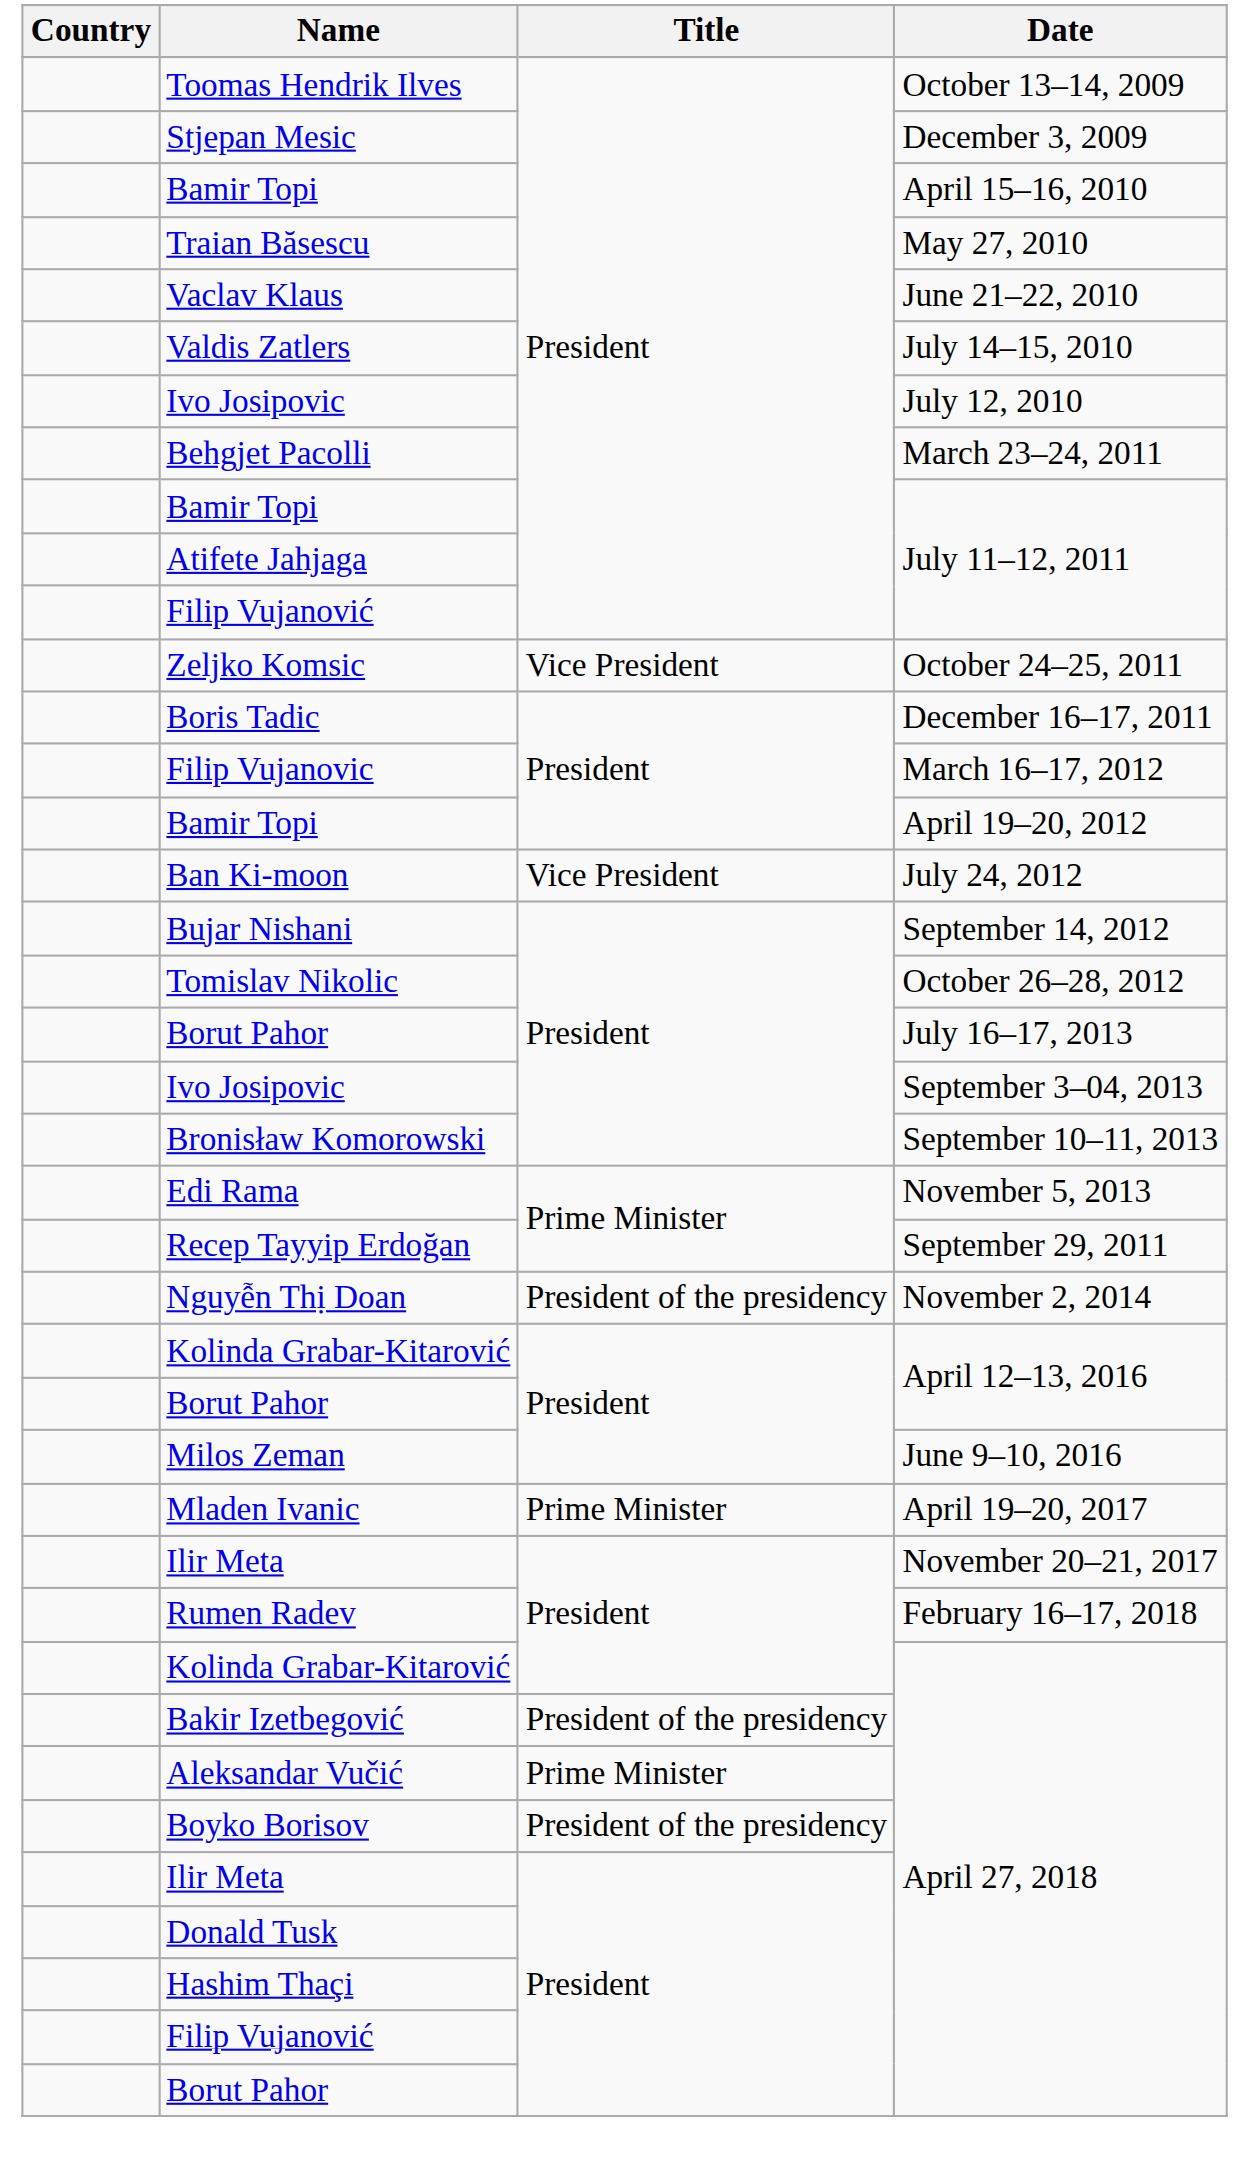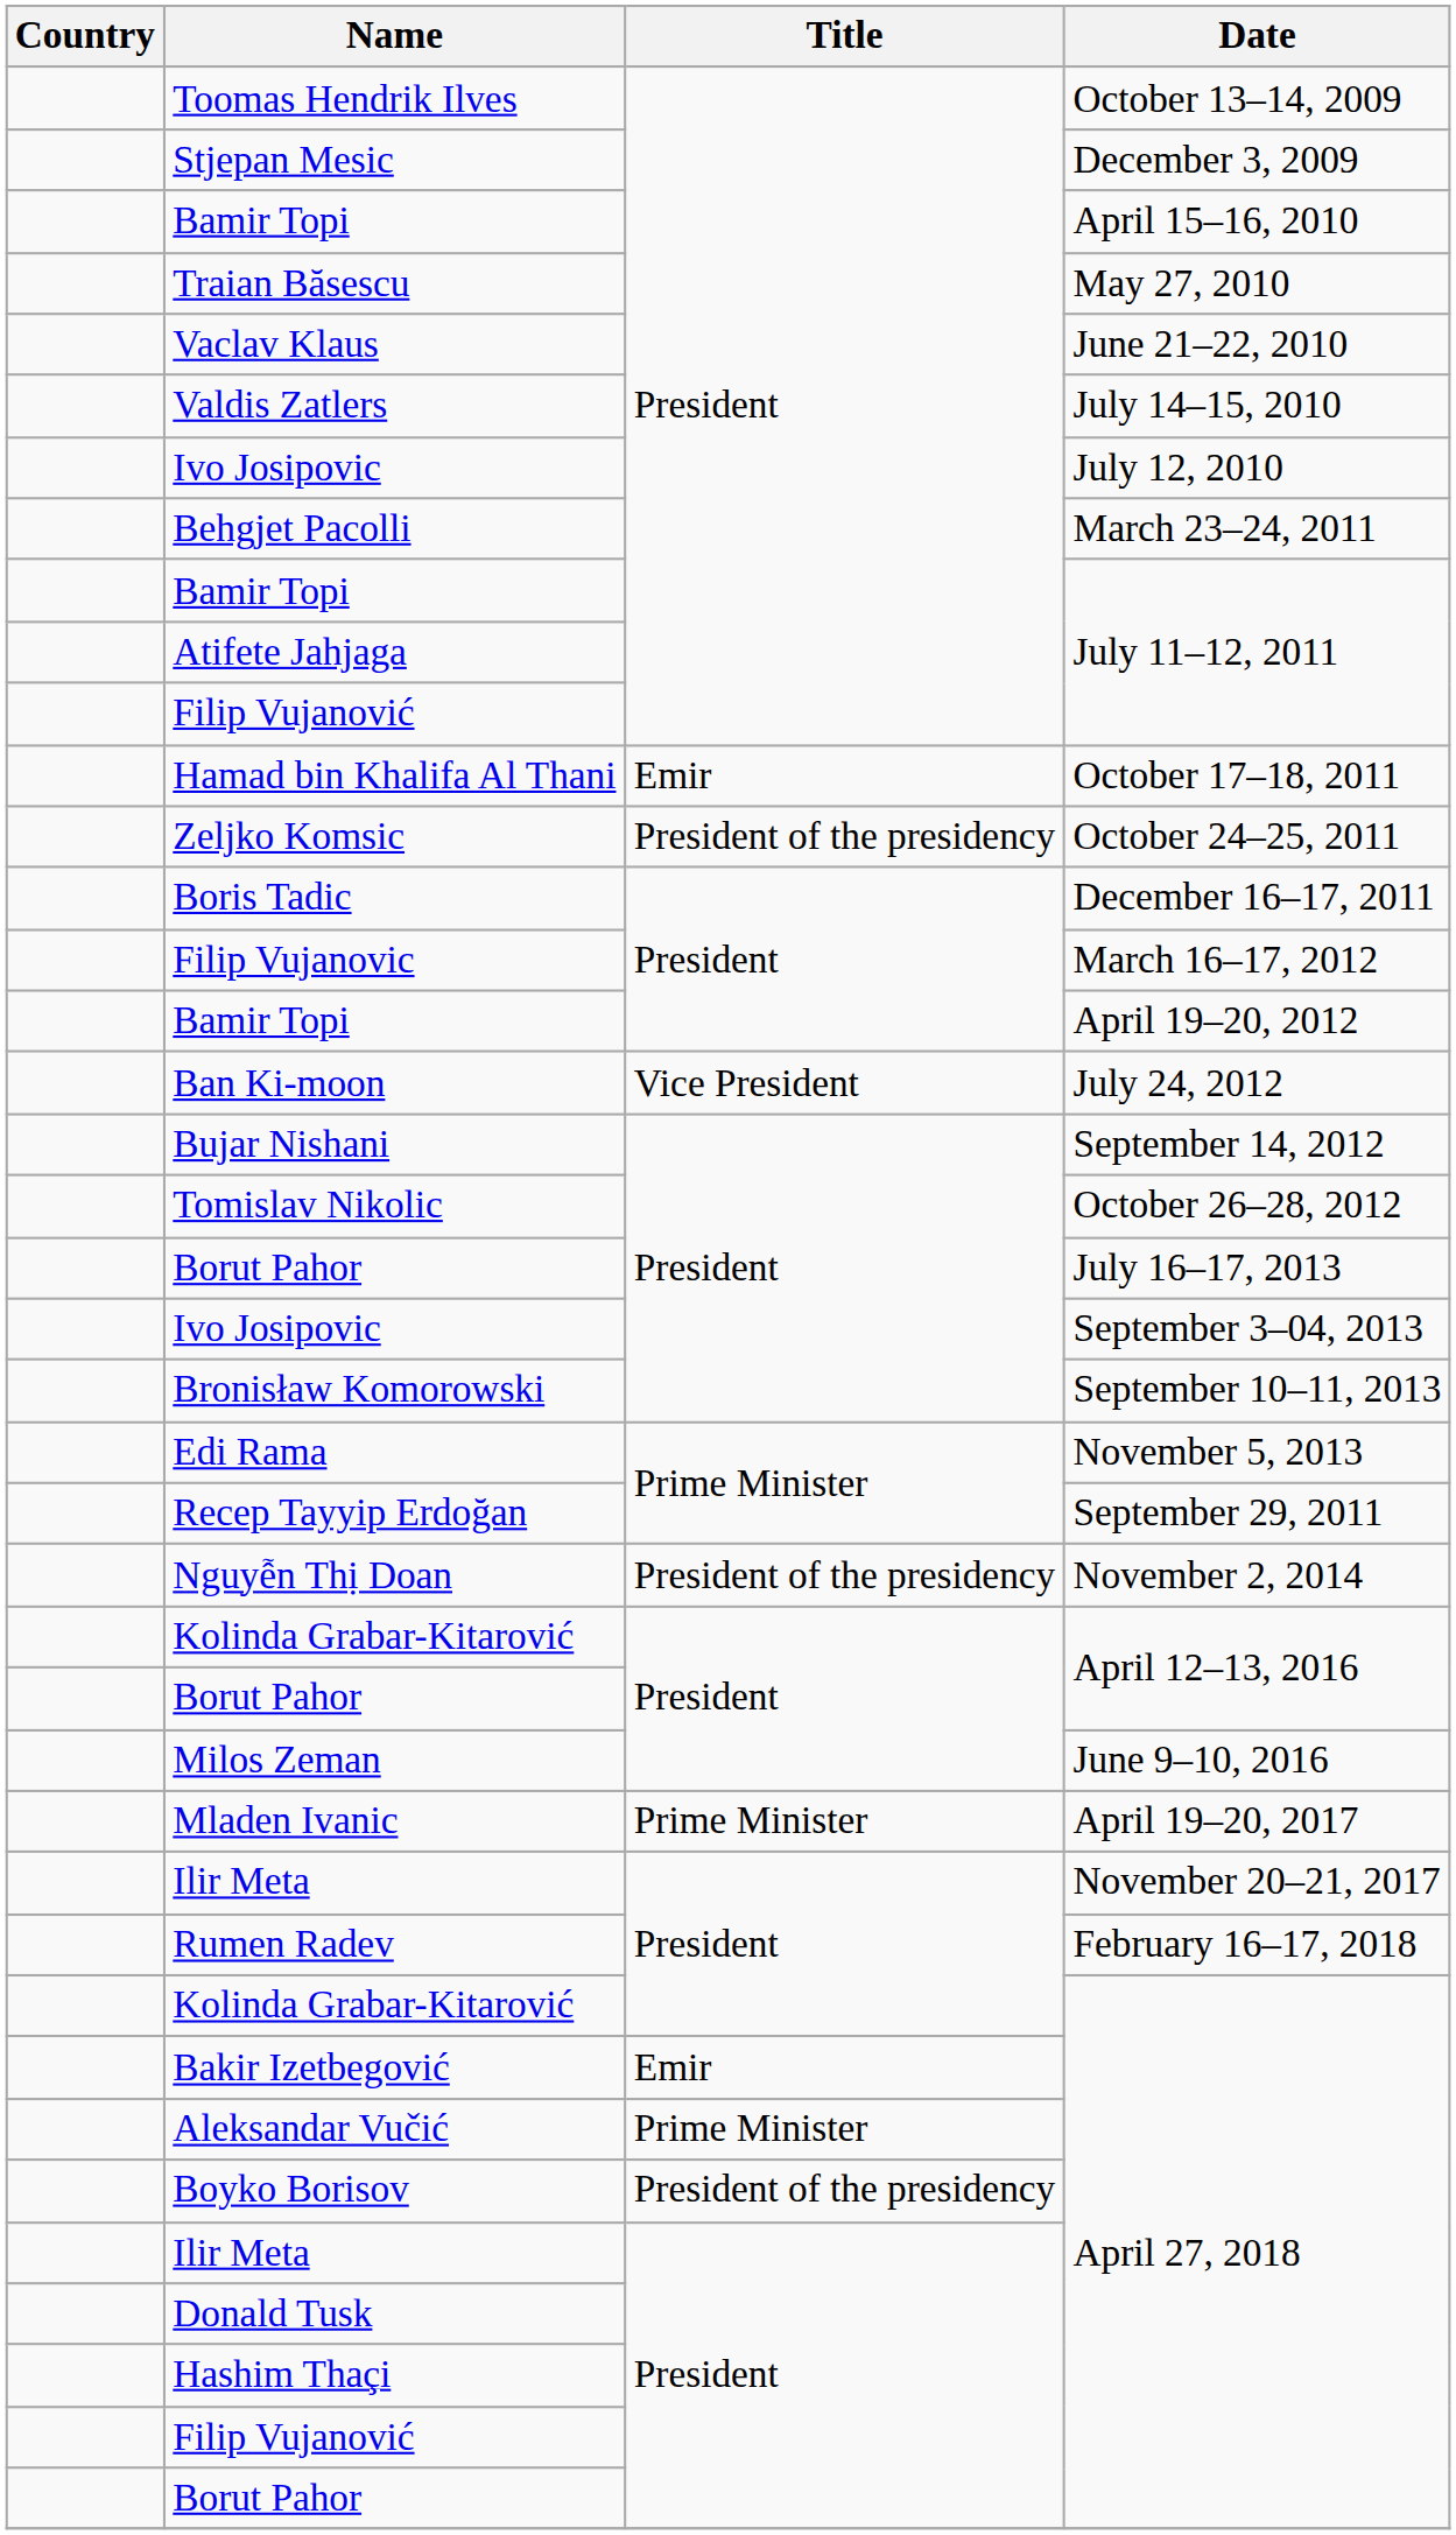 <table class="wikitable sortable" style="margin:1em auto 1em auto;">
 <tr>
 <th class="unsortable">Country</th>
 <th>Name</th>
 <th class="unsortable">Title</th>
 <th class="unsortable">Date</th>
 </tr>
 <tr>
 <td></td>
 <td><a href='#'>Toomas Hendrik Ilves</a></td>
 <td rowspan="11">President</td>
 <td>October 13–14, 2009</td>
 </tr>
 <tr>
 <td></td>
 <td><a href='#'>Stjepan Mesic</a></td>
 <td>December 3, 2009</td>
 </tr>
 <tr>
 <td></td>
 <td><a href='#'>Bamir Topi</a></td>
 <td>April 15–16, 2010</td>
 </tr>
 <tr>
 <td></td>
 <td><a href='#'>Traian Băsescu</a></td>
 <td>May 27, 2010</td>
 </tr>
 <tr>
 <td></td>
 <td><a href='#'>Vaclav Klaus</a></td>
 <td>June 21–22, 2010</td>
 </tr>
 <tr>
 <td></td>
 <td><a href='#'>Valdis Zatlers</a></td>
 <td>July 14–15, 2010</td>
 </tr>
 <tr>
 <td></td>
 <td><a href='#'>Ivo Josipovic</a></td>
 <td>July 12, 2010</td>
 </tr>
 <tr>
 <td></td>
 <td><a href='#'>Behgjet Pacolli</a></td>
 <td>March 23–24, 2011</td>
 </tr>
 <tr>
 <td></td>
 <td><a href='#'>Bamir Topi</a></td>
 <td rowspan="3">July 11–12, 2011</td>
 </tr>
 <tr>
 <td></td>
 <td><a href='#'>Atifete Jahjaga</a></td>
 </tr>
 <tr>
 <td></td>
 <td><a href='#'>Filip Vujanović</a></td>
 </tr>
 <tr>
 <td></td>
+<td><a href='#'>Hamad bin Khalifa Al Thani</a></td>
+<td>Emir</td>
+<td>October 17–18, 2011</td>
+</tr>
+<tr>
+<td></td>
 <td><a href='#'>Zeljko Komsic</a></td>
-<td>Vice President</td>
+<td>President of the presidency</td>
 <td>October 24–25, 2011</td>
 </tr>
 <tr>
 <td></td>
 <td><a href='#'>Boris Tadic</a></td>
 <td rowspan="3">President</td>
 <td>December 16–17, 2011</td>
 </tr>
 <tr>
 <td></td>
 <td><a href='#'>Filip Vujanovic</a></td>
 <td>March 16–17, 2012</td>
 </tr>
 <tr>
 <td></td>
 <td><a href='#'>Bamir Topi</a></td>
 <td>April 19–20, 2012</td>
 </tr>
 <tr>
 <td></td>
 <td><a href='#'>Ban Ki-moon</a></td>
 <td>Vice President</td>
 <td>July 24, 2012</td>
 </tr>
 <tr>
 <td></td>
 <td><a href='#'>Bujar Nishani</a></td>
 <td rowspan="5">President</td>
 <td>September 14, 2012</td>
 </tr>
 <tr>
 <td></td>
 <td><a href='#'>Tomislav Nikolic</a></td>
 <td>October 26–28, 2012</td>
 </tr>
 <tr>
 <td></td>
 <td><a href='#'>Borut Pahor</a></td>
 <td>July 16–17, 2013</td>
 </tr>
 <tr>
 <td></td>
 <td><a href='#'>Ivo Josipovic</a></td>
 <td>September 3–04, 2013</td>
 </tr>
 <tr>
 <td></td>
 <td><a href='#'>Bronisław Komorowski</a></td>
 <td>September 10–11, 2013</td>
 </tr>
 <tr>
 <td></td>
 <td><a href='#'>Edi Rama</a></td>
 <td rowspan="2">Prime Minister</td>
 <td>November 5, 2013</td>
 </tr>
 <tr>
 <td></td>
 <td><a href='#'>Recep Tayyip Erdoğan</a></td>
 <td>September 29, 2011</td>
 </tr>
 <tr>
 <td></td>
 <td><a href='#'>Nguyễn Thị Doan</a></td>
 <td>President of the presidency</td>
 <td>November 2, 2014</td>
 </tr>
 <tr>
 <td></td>
 <td><a href='#'>Kolinda Grabar-Kitarović</a></td>
 <td rowspan="3">President</td>
 <td rowspan="2">April 12–13, 2016</td>
 </tr>
 <tr>
 <td></td>
 <td><a href='#'>Borut Pahor</a></td>
 </tr>
 <tr>
 <td></td>
 <td><a href='#'>Milos Zeman</a></td>
 <td>June 9–10, 2016</td>
 </tr>
 <tr>
 <td></td>
 <td><a href='#'>Mladen Ivanic</a></td>
 <td>Prime Minister</td>
 <td>April 19–20, 2017 </td>
 </tr>
 <tr>
 <td></td>
 <td><a href='#'>Ilir Meta</a></td>
 <td rowspan="3">President</td>
 <td>November 20–21, 2017 </td>
 </tr>
 <tr>
 <td></td>
 <td><a href='#'>Rumen Radev</a></td>
 <td>February 16–17, 2018 </td>
 </tr>
 <tr>
 <td></td>
 <td><a href='#'>Kolinda Grabar-Kitarović</a></td>
 <td rowspan="9">April 27, 2018</td>
 </tr>
 <tr>
 <td></td>
 <td><a href='#'>Bakir Izetbegović</a></td>
-<td>President of the presidency</td>
+<td>Emir</td>
 </tr>
 <tr>
 <td></td>
 <td><a href='#'>Aleksandar Vučić</a></td>
 <td>Prime Minister</td>
 </tr>
 <tr>
 <td></td>
 <td><a href='#'>Boyko Borisov</a></td>
 <td>President of the presidency</td>
 </tr>
 <tr>
 <td></td>
 <td><a href='#'>Ilir Meta</a></td>
 <td rowspan="5">President</td>
 </tr>
 <tr>
 <td></td>
 <td><a href='#'>Donald Tusk</a></td>
 </tr>
 <tr>
 <td></td>
 <td><a href='#'>Hashim Thaçi</a></td>
 </tr>
 <tr>
 <td></td>
 <td><a href='#'>Filip Vujanović</a></td>
 </tr>
 <tr>
 <td></td>
 <td><a href='#'>Borut Pahor</a></td>
 </tr>
 <tr>
 </tr>
 </table>
